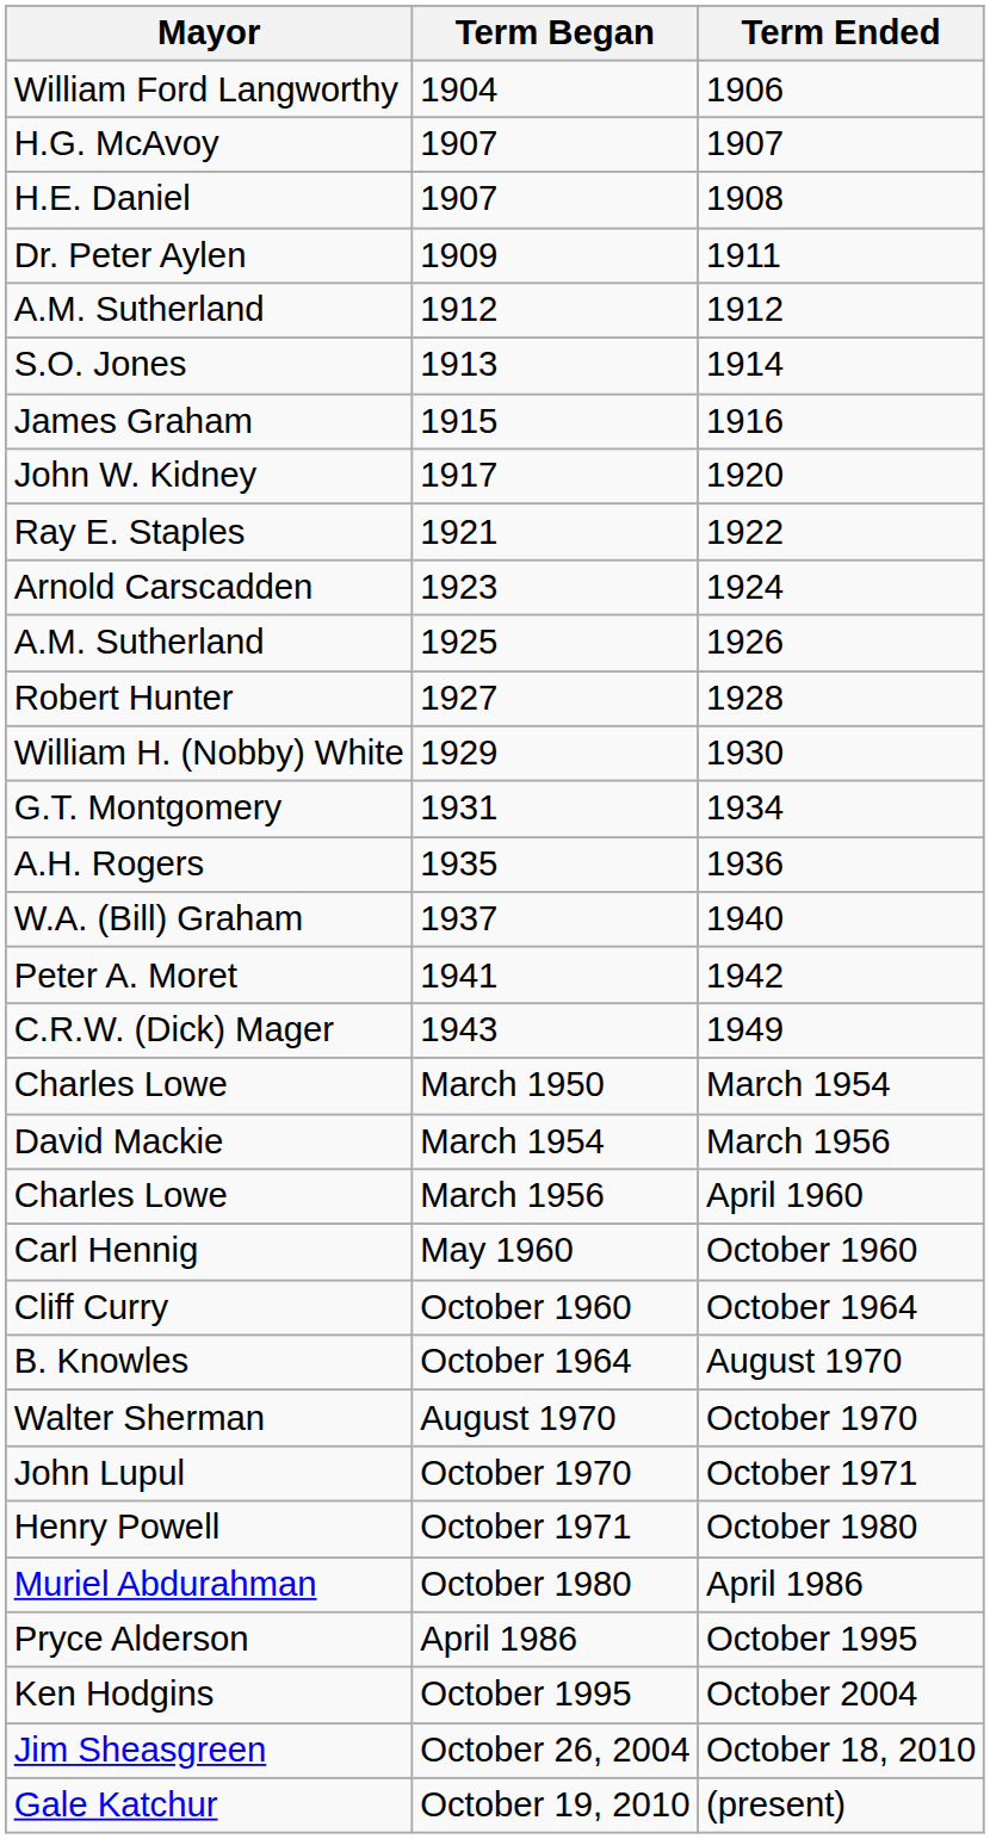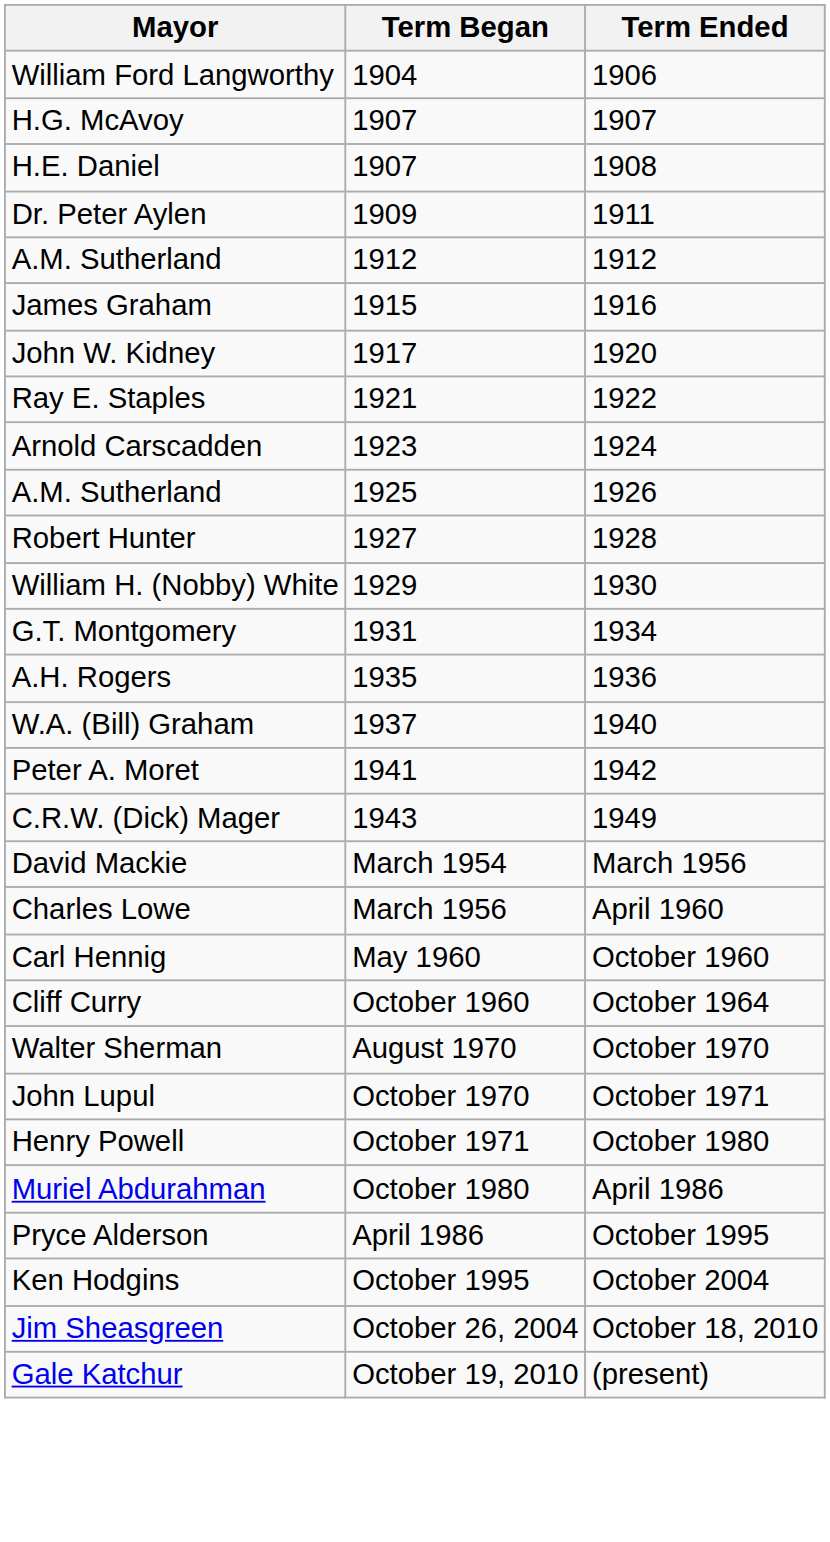 <table class=wikitable>
 <tr>
 <th>Mayor</th>
 <th>Term Began</th>
 <th>Term Ended</th>
 </tr>
 <tr>
 <td>William Ford Langworthy</td>
 <td>1904</td>
 <td>1906</td>
 </tr>
 <tr>
 <td>H.G. McAvoy</td>
 <td>1907</td>
 <td>1907</td>
 </tr>
 <tr>
 <td>H.E. Daniel</td>
 <td>1907</td>
 <td>1908</td>
 </tr>
 <tr>
 <td>Dr. Peter Aylen</td>
 <td>1909</td>
 <td>1911</td>
 </tr>
 <tr>
 <td>A.M. Sutherland</td>
 <td>1912</td>
 <td>1912</td>
-</tr>
-<tr>
-<td>S.O. Jones</td>
-<td>1913</td>
-<td>1914</td>
 </tr>
 <tr>
 <td>James Graham</td>
 <td>1915</td>
 <td>1916</td>
 </tr>
 <tr>
 <td>John W. Kidney</td>
 <td>1917</td>
 <td>1920</td>
 </tr>
 <tr>
 <td>Ray E. Staples</td>
 <td>1921</td>
 <td>1922</td>
 </tr>
 <tr>
 <td>Arnold Carscadden</td>
 <td>1923</td>
 <td>1924</td>
 </tr>
 <tr>
 <td>A.M. Sutherland</td>
 <td>1925</td>
 <td>1926</td>
 </tr>
 <tr>
 <td>Robert Hunter</td>
 <td>1927</td>
 <td>1928</td>
 </tr>
 <tr>
 <td>William H. (Nobby) White</td>
 <td>1929</td>
 <td>1930</td>
 </tr>
 <tr>
 <td>G.T. Montgomery</td>
 <td>1931</td>
 <td>1934</td>
 </tr>
 <tr>
 <td>A.H. Rogers</td>
 <td>1935</td>
 <td>1936</td>
 </tr>
 <tr>
 <td>W.A. (Bill) Graham</td>
 <td>1937</td>
 <td>1940</td>
 </tr>
 <tr>
 <td>Peter A. Moret</td>
 <td>1941</td>
 <td>1942</td>
 </tr>
 <tr>
 <td>C.R.W. (Dick) Mager</td>
 <td>1943</td>
 <td>1949</td>
 </tr>
 <tr>
-<td>Charles Lowe</td>
-<td>March 1950</td>
-<td>March 1954</td>
-</tr>
-<tr>
 <td>David Mackie</td>
 <td>March 1954</td>
 <td>March 1956</td>
 </tr>
 <tr>
 <td>Charles Lowe</td>
 <td>March 1956</td>
 <td>April 1960</td>
 </tr>
 <tr>
 <td>Carl Hennig</td>
 <td>May 1960</td>
 <td>October 1960</td>
 </tr>
 <tr>
 <td>Cliff Curry</td>
 <td>October 1960</td>
 <td>October 1964</td>
-</tr>
-<tr>
-<td>B. Knowles</td>
-<td>October 1964</td>
-<td>August 1970</td>
 </tr>
 <tr>
 <td>Walter Sherman</td>
 <td>August 1970</td>
 <td>October 1970</td>
 </tr>
 <tr>
 <td>John Lupul</td>
 <td>October 1970</td>
 <td>October 1971</td>
 </tr>
 <tr>
 <td>Henry Powell</td>
 <td>October 1971</td>
 <td>October 1980</td>
 </tr>
 <tr>
 <td><a href='#'>Muriel Abdurahman</a></td>
 <td>October 1980</td>
 <td>April 1986</td>
 </tr>
 <tr>
 <td>Pryce Alderson</td>
 <td>April 1986</td>
 <td>October 1995</td>
 </tr>
 <tr>
 <td>Ken Hodgins</td>
 <td>October 1995</td>
 <td>October 2004</td>
 </tr>
 <tr>
 <td><a href='#'>Jim Sheasgreen</a></td>
 <td>October 26, 2004</td>
 <td>October 18, 2010</td>
 </tr>
 <tr>
 <td><a href='#'>Gale Katchur</a></td>
 <td>October 19, 2010</td>
 <td>(present)</td>
 </tr>
 </table>
